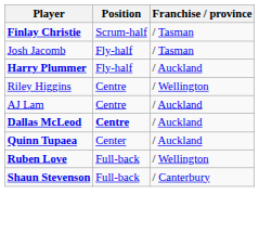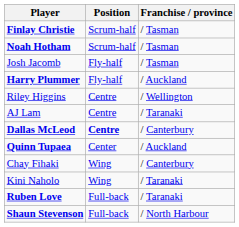 <table class="wikitable">
 <tr>
 <th>Player</th>
 <th>Position</th>
 <th>Franchise / province</th>
 </tr>
 <tr>
 <td><strong><a href='#'>Finlay Christie</a></strong></td>
+<td><a href='#'>Scrum-half</a></td>
+<td> / <a href='#'>Tasman</a></td>
+</tr>
+<tr>
+<td><strong><a href='#'>Noah Hotham</a></strong></td>
 <td><a href='#'>Scrum-half</a></td>
 <td> / <a href='#'>Tasman</a></td>
 </tr>
 <tr>
 <td><a href='#'>Josh Jacomb</a></td>
 <td><a href='#'>Fly-half</a></td>
 <td> / <a href='#'>Tasman</a></td>
 </tr>
 <tr>
 <td><strong><a href='#'>Harry Plummer</a></strong></td>
 <td><a href='#'>Fly-half</a></td>
 <td> / <a href='#'>Auckland</a></td>
 </tr>
 <tr>
 <td><a href='#'>Riley Higgins</a></td>
 <td><a href='#'>Centre</a></td>
 <td> / <a href='#'>Wellington</a></td>
 </tr>
 <tr>
 <td><a href='#'>AJ Lam</a></td>
 <td><a href='#'>Centre</a></td>
-<td> / <a href='#'>Auckland</a></td>
+<td> / <a href='#'>Taranaki</a></td>
 </tr>
 <tr>
 <td><strong><a href='#'>Dallas McLeod</a></strong></td>
 <td><strong><a href='#'>Centre</a></strong></td>
-<td> / <a href='#'>Auckland</a></td>
+<td> / <a href='#'>Canterbury</a></td>
 </tr>
 <tr>
 <td><strong><a href='#'>Quinn Tupaea</a></strong></td>
 <td><a href='#'>Center</a></td>
 <td> / <a href='#'>Auckland</a></td>
 </tr>
 <tr>
+<td><a href='#'>Chay Fihaki</a></td>
+<td><a href='#'>Wing</a></td>
+<td> / <a href='#'>Canterbury</a></td>
+</tr>
+<tr>
+<td><a href='#'>Kini Naholo</a></td>
+<td><a href='#'>Wing</a></td>
+<td> / <a href='#'>Taranaki</a></td>
+</tr>
+<tr>
 <td><strong><a href='#'>Ruben Love</a></strong></td>
 <td><a href='#'>Full-back</a></td>
-<td> / <a href='#'>Wellington</a></td>
+<td> / <a href='#'>Taranaki</a></td>
 </tr>
 <tr>
 <td><strong><a href='#'>Shaun Stevenson</a></strong></td>
 <td><a href='#'>Full-back</a></td>
-<td> / <a href='#'>Canterbury</a></td>
+<td> / <a href='#'>North Harbour</a></td>
 </tr>
 </table>
